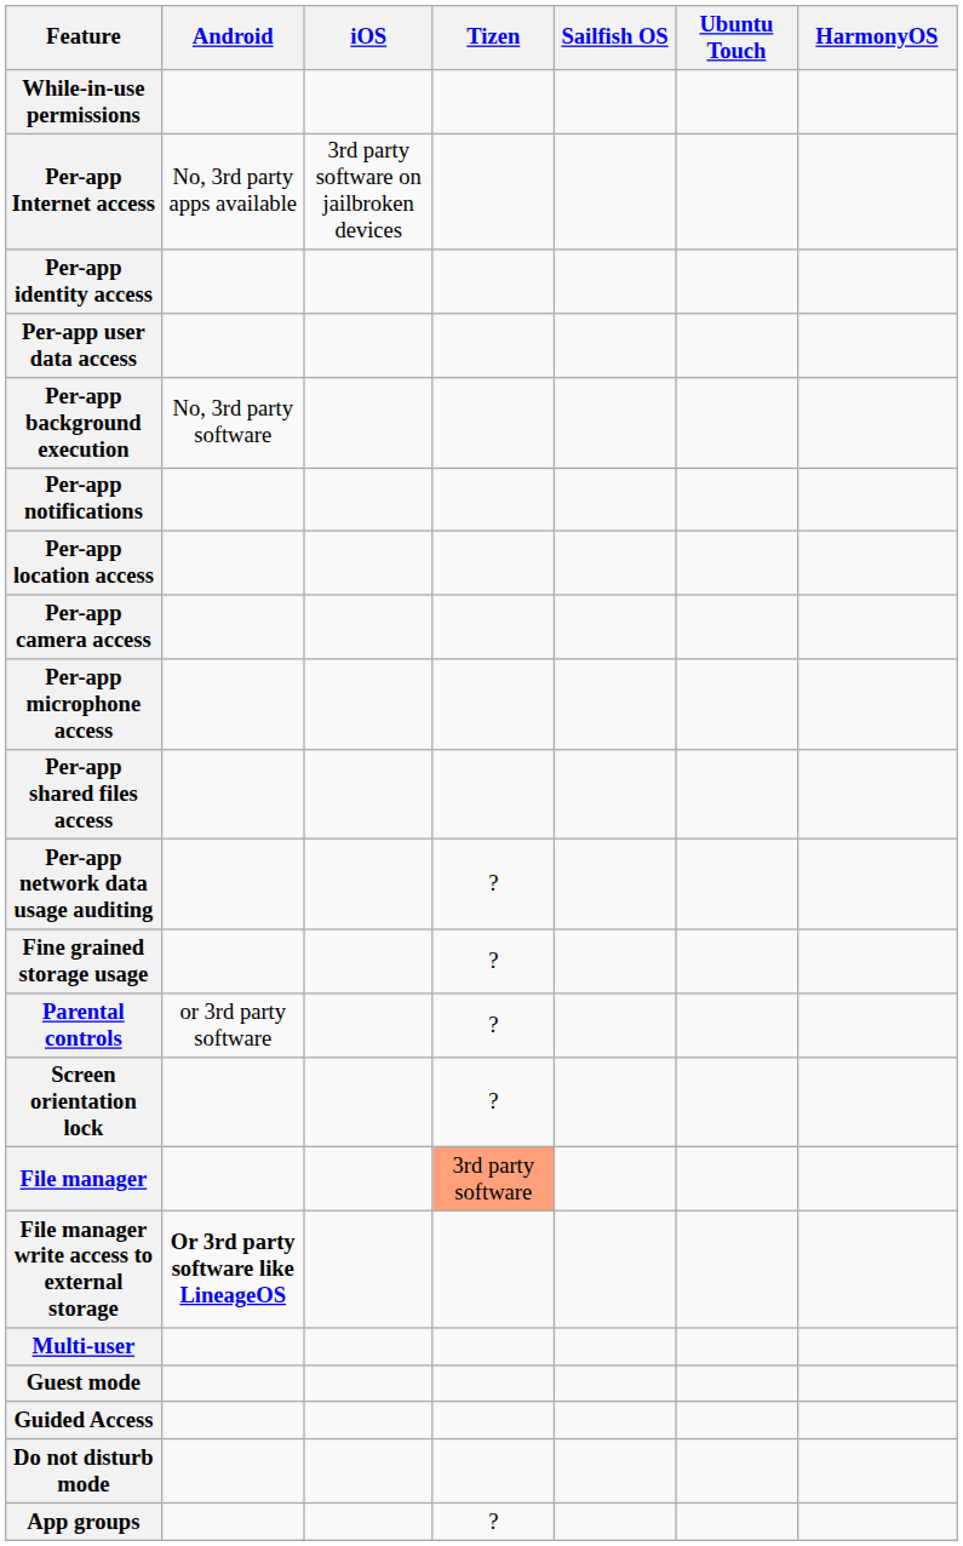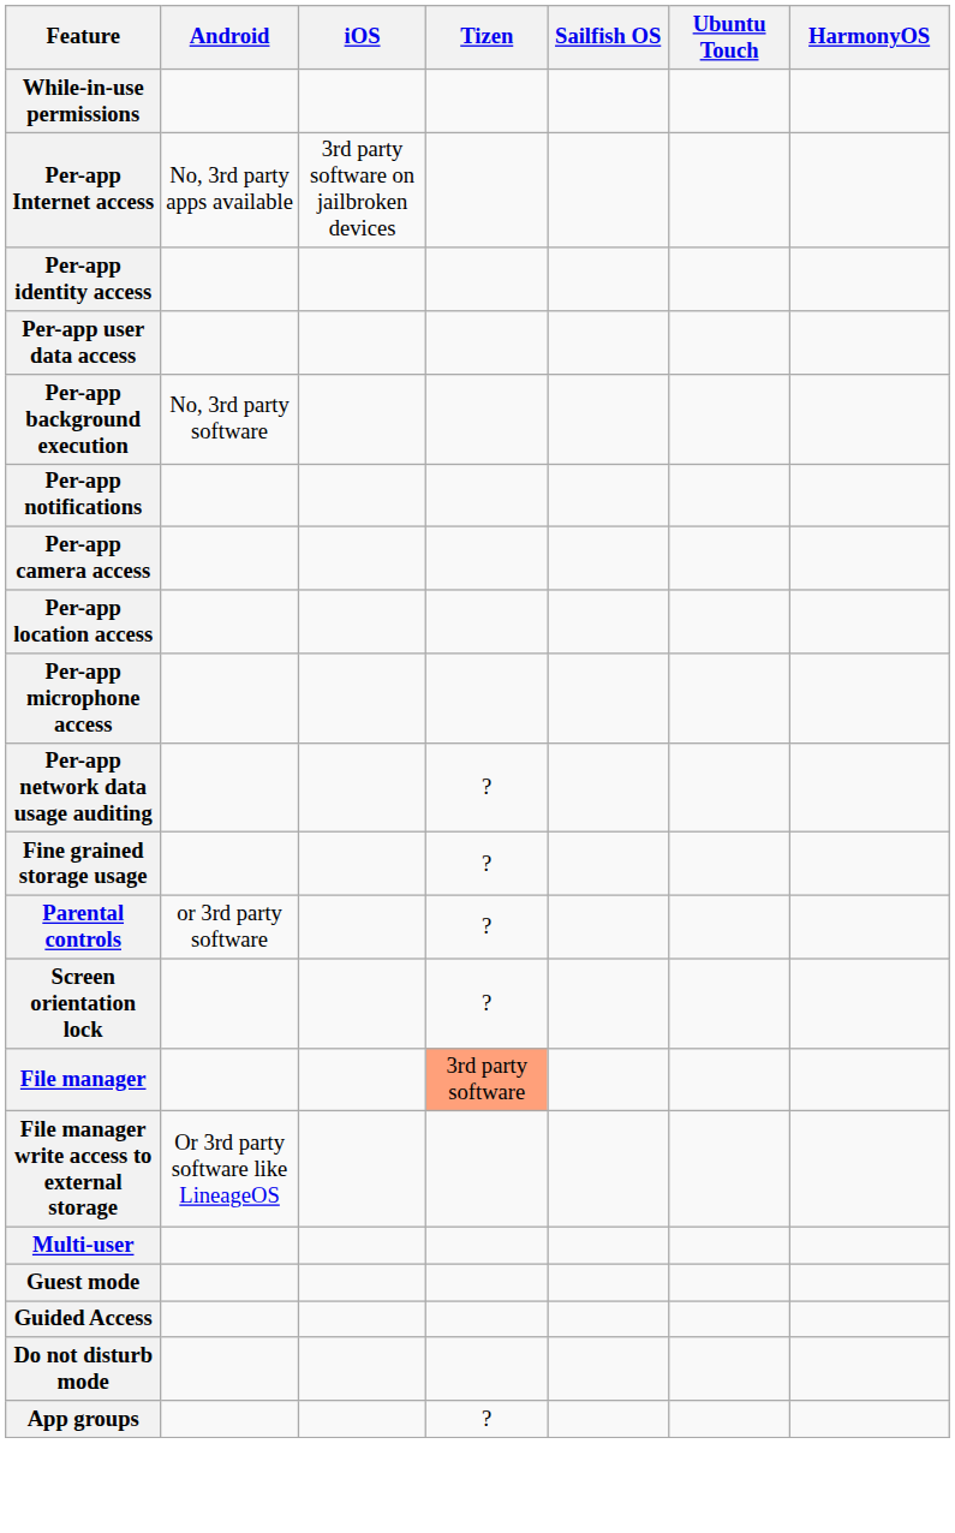 <table class="wikitable" style="font-size:90%; text-align: center; width: auto">
 <tr>
 <th width="10%">Feature</th>
 <th width="10%"><a href='#'>Android</a></th>
 <th width="10%"><a href='#'>iOS</a></th>
 <th width="10%"><a href='#'>Tizen</a></th>
 <th width="10%"><a href='#'>Sailfish OS</a></th>
 <th width="10%"><a href='#'>Ubuntu Touch</a></th>
 <th width="10%"><a href='#'>HarmonyOS</a></th>
 </tr>
 <tr>
 <th>While-in-use permissions</th>
 <td></td>
 <td></td>
 <td></td>
 <td></td>
 <td></td>
 <td></td>
 </tr>
 <tr>
 <th>Per-app Internet access</th>
 <td> No, 3rd party apps available</td>
 <td> 3rd party software on jailbroken devices</td>
 <td></td>
 <td></td>
 <td></td>
 <td></td>
 </tr>
 <tr>
 <th>Per-app identity access</th>
 <td></td>
 <td></td>
 <td></td>
 <td></td>
 <td></td>
 <td></td>
 </tr>
 <tr>
 <th>Per-app user data access</th>
 <td></td>
 <td></td>
 <td></td>
 <td></td>
 <td></td>
 <td></td>
 </tr>
 <tr>
 <th>Per-app background execution</th>
 <td>No, 3rd party software</td>
 <td></td>
 <td></td>
 <td></td>
 <td></td>
 <td></td>
 </tr>
 <tr>
 <th>Per-app notifications</th>
 <td></td>
 <td></td>
 <td></td>
 <td></td>
 <td></td>
 <td></td>
 </tr>
 <tr>
+<th>Per-app camera access</th>
+<td></td>
+<td></td>
+<td></td>
+<td></td>
+<td></td>
+<td></td>
+</tr>
+<tr>
 <th>Per-app location access</th>
 <td></td>
 <td></td>
 <td></td>
 <td></td>
 <td></td>
 <td></td>
 </tr>
 <tr>
-<th>Per-app camera access</th>
-<td></td>
-<td></td>
-<td></td>
-<td></td>
-<td></td>
-<td></td>
-</tr>
-<tr>
 <th>Per-app microphone access</th>
-<td></td>
-<td></td>
-<td></td>
-<td></td>
-<td></td>
-<td></td>
-</tr>
-<tr>
-<th>Per-app shared files access</th>
 <td></td>
 <td></td>
 <td></td>
 <td></td>
 <td></td>
 <td></td>
 </tr>
 <tr>
 <th>Per-app network data usage auditing</th>
 <td></td>
 <td></td>
 <td>?</td>
 <td></td>
 <td></td>
 <td></td>
 </tr>
 <tr>
 <th>Fine grained storage usage</th>
 <td></td>
 <td></td>
 <td>?</td>
 <td></td>
 <td></td>
 <td></td>
 </tr>
 <tr>
 <th><a href='#'>Parental controls</a></th>
 <td> or 3rd party software</td>
 <td></td>
 <td>?</td>
 <td></td>
 <td></td>
 <td></td>
 </tr>
 <tr>
 <th>Screen orientation lock</th>
 <td></td>
 <td></td>
 <td>?</td>
 <td></td>
 <td></td>
 <td></td>
 </tr>
 <tr>
 <th><a href='#'>File manager</a></th>
 <td></td>
 <td></td>
 <td style="background: lightsalmon;"> 3rd party software</td>
 <td></td>
 <td></td>
 <td></td>
 </tr>
 <tr>
 <th>File manager write access to external storage</th>
-<td><strong> Or 3rd party software like <a href='#'>LineageOS</a></strong></td>
+<td> Or 3rd party software like <a href='#'>LineageOS</a></td>
 <td></td>
 <td></td>
 <td></td>
 <td></td>
 <td></td>
 </tr>
 <tr>
 <th><a href='#'>Multi-user</a></th>
 <td></td>
 <td></td>
 <td></td>
 <td></td>
 <td></td>
 <td></td>
 </tr>
 <tr>
 <th>Guest mode</th>
 <td></td>
 <td></td>
 <td></td>
 <td></td>
 <td></td>
 <td></td>
 </tr>
 <tr>
 <th>Guided Access</th>
 <td></td>
 <td></td>
 <td></td>
 <td></td>
 <td></td>
 <td></td>
 </tr>
 <tr>
 <th>Do not disturb mode</th>
 <td></td>
 <td></td>
 <td></td>
 <td></td>
 <td></td>
 <td></td>
 </tr>
 <tr>
 <th>App groups</th>
 <td></td>
 <td></td>
 <td>?</td>
 <td></td>
 <td></td>
 <td></td>
 </tr>
 <tr>
 </tr>
 </table>
